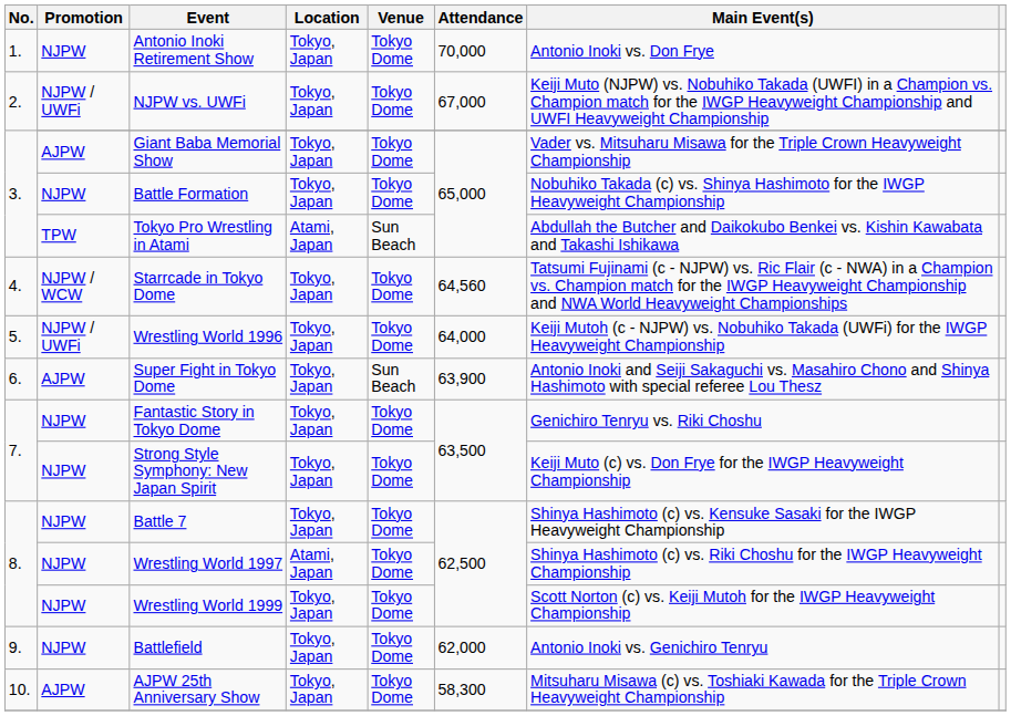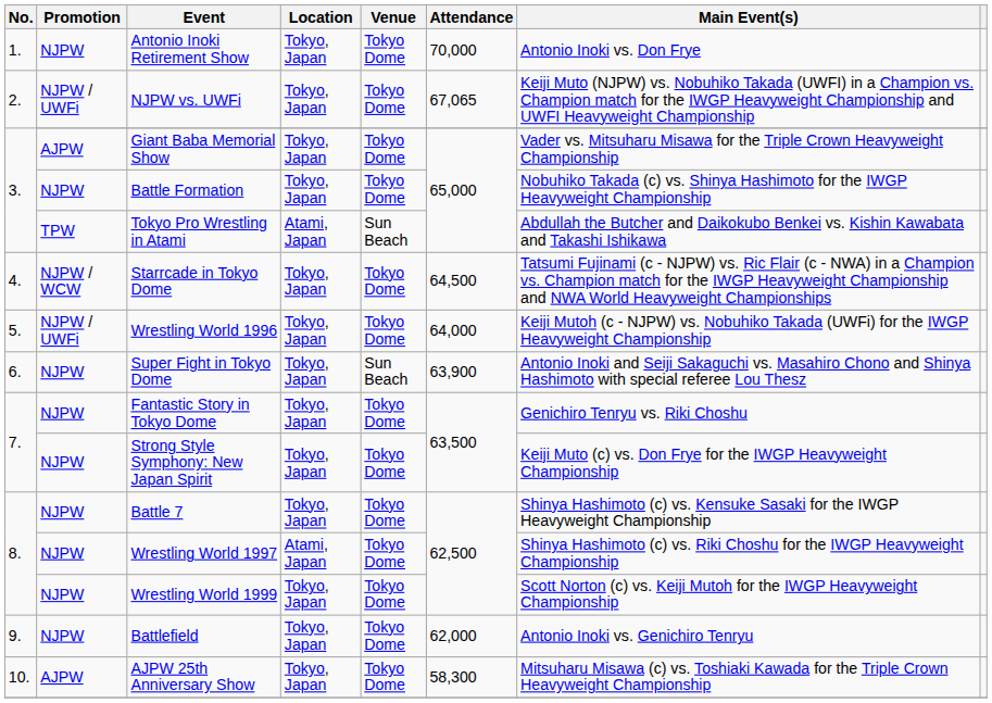 <table class="wikitable sortable" style="font-size:85%;">
 <tr>
 <th>No.</th>
 <th>Promotion</th>
 <th>Event</th>
 <th>Location</th>
 <th>Venue</th>
 <th>Attendance</th>
 <th class=unsortable>Main Event(s)</th>
 <th class=unsortable></th>
 </tr>
 <tr>
 <td>1.</td>
 <td><a href='#'>NJPW</a></td>
 <td><a href='#'>Antonio Inoki Retirement Show</a> <br> </td>
 <td><a href='#'>Tokyo</a>, <a href='#'>Japan</a></td>
 <td><a href='#'>Tokyo Dome</a></td>
 <td>70,000</td>
 <td><a href='#'>Antonio Inoki</a> vs. <a href='#'>Don Frye</a></td>
 <td></td>
 </tr>
 <tr>
 <td>2.</td>
 <td><a href='#'>NJPW</a> / <a href='#'>UWFi</a></td>
 <td><a href='#'>NJPW vs. UWFi</a> <br> </td>
 <td><a href='#'>Tokyo</a>, <a href='#'>Japan</a></td>
 <td><a href='#'>Tokyo Dome</a></td>
-<td>67,000</td>
+<td>67,065</td>
 <td><a href='#'>Keiji Muto</a> (NJPW) vs. <a href='#'>Nobuhiko Takada</a> (UWFI) in a <a href='#'>Champion vs. Champion match</a> for the <a href='#'>IWGP Heavyweight Championship</a> and <a href='#'>UWFI Heavyweight Championship</a></td>
 <td></td>
 </tr>
 <tr>
 <td rowspan=4>3.</td>
 </tr>
 <tr>
 <td><a href='#'>AJPW</a></td>
 <td><a href='#'>Giant Baba Memorial Show</a> <br> </td>
 <td><a href='#'>Tokyo</a>, <a href='#'>Japan</a></td>
 <td><a href='#'>Tokyo Dome</a></td>
 <td rowspan=3>65,000</td>
 <td><a href='#'>Vader</a> vs. <a href='#'>Mitsuharu Misawa</a> for the <a href='#'>Triple Crown Heavyweight Championship</a></td>
 <td></td>
 </tr>
 <tr>
 <td><a href='#'>NJPW</a></td>
 <td><a href='#'>Battle Formation</a> <br> </td>
 <td><a href='#'>Tokyo</a>, <a href='#'>Japan</a></td>
 <td><a href='#'>Tokyo Dome</a></td>
 <td><a href='#'>Nobuhiko Takada</a> (c) vs. <a href='#'>Shinya Hashimoto</a> for the <a href='#'>IWGP Heavyweight Championship</a></td>
 <td></td>
 </tr>
 <tr>
 <td><a href='#'>TPW</a></td>
 <td><a href='#'>Tokyo Pro Wrestling in Atami</a> <br> </td>
 <td><a href='#'>Atami</a>, <a href='#'>Japan</a></td>
 <td>Sun Beach</td>
 <td><a href='#'>Abdullah the Butcher</a> and <a href='#'>Daikokubo Benkei</a> vs. <a href='#'>Kishin Kawabata</a> and <a href='#'>Takashi Ishikawa</a></td>
 <td></td>
 </tr>
 <tr>
 <td>4.</td>
 <td><a href='#'>NJPW</a> / <a href='#'>WCW</a></td>
 <td><a href='#'>Starrcade in Tokyo Dome</a> <br> </td>
 <td><a href='#'>Tokyo</a>, <a href='#'>Japan</a></td>
 <td><a href='#'>Tokyo Dome</a></td>
-<td>64,560</td>
+<td>64,500</td>
 <td><a href='#'>Tatsumi Fujinami</a> (c - NJPW) vs. <a href='#'>Ric Flair</a> (c - NWA) in a <a href='#'>Champion vs. Champion match</a> for the <a href='#'>IWGP Heavyweight Championship</a> and <a href='#'>NWA World Heavyweight Championships</a></td>
 <td></td>
 </tr>
 <tr>
 <td>5.</td>
 <td><a href='#'>NJPW</a> / <a href='#'>UWFi</a></td>
 <td><a href='#'>Wrestling World 1996</a> <br> </td>
 <td><a href='#'>Tokyo</a>, <a href='#'>Japan</a></td>
 <td><a href='#'>Tokyo Dome</a></td>
 <td>64,000</td>
 <td><a href='#'>Keiji Mutoh</a> (c - NJPW) vs. <a href='#'>Nobuhiko Takada</a> (UWFi) for the <a href='#'>IWGP Heavyweight Championship</a></td>
 <td></td>
 </tr>
 <tr>
 <td>6.</td>
-<td><a href='#'>AJPW</a></td>
+<td><a href='#'>NJPW</a></td>
 <td><a href='#'>Super Fight in Tokyo Dome</a> <br> </td>
 <td><a href='#'>Tokyo</a>, <a href='#'>Japan</a></td>
 <td>Sun Beach</td>
 <td>63,900</td>
 <td><a href='#'>Antonio Inoki</a> and <a href='#'>Seiji Sakaguchi</a> vs. <a href='#'>Masahiro Chono</a> and <a href='#'>Shinya Hashimoto</a> with special referee <a href='#'>Lou Thesz</a></td>
 <td></td>
 </tr>
 <tr>
 <td rowspan=2>7.</td>
 <td><a href='#'>NJPW</a></td>
 <td><a href='#'>Fantastic Story in Tokyo Dome</a> <br> </td>
 <td><a href='#'>Tokyo</a>, <a href='#'>Japan</a></td>
 <td><a href='#'>Tokyo Dome</a></td>
 <td rowspan=2>63,500</td>
 <td><a href='#'>Genichiro Tenryu</a> vs. <a href='#'>Riki Choshu</a></td>
 <td></td>
 </tr>
 <tr>
 <td><a href='#'>NJPW</a></td>
 <td><a href='#'>Strong Style Symphony: New Japan Spirit</a> <br> </td>
 <td><a href='#'>Tokyo</a>, <a href='#'>Japan</a></td>
 <td><a href='#'>Tokyo Dome</a></td>
 <td><a href='#'>Keiji Muto</a> (c) vs. <a href='#'>Don Frye</a> for the <a href='#'>IWGP Heavyweight Championship</a></td>
 <td></td>
 </tr>
 <tr>
 <td rowspan=3>8.</td>
 <td><a href='#'>NJPW</a></td>
 <td><a href='#'>Battle 7</a> <br> </td>
 <td><a href='#'>Tokyo</a>, <a href='#'>Japan</a></td>
 <td><a href='#'>Tokyo Dome</a></td>
 <td rowspan=3>62,500</td>
 <td><a href='#'>Shinya Hashimoto</a> (c) vs. <a href='#'>Kensuke Sasaki</a> for the IWGP Heavyweight Championship</td>
 <td></td>
 </tr>
 <tr>
 <td><a href='#'>NJPW</a></td>
 <td><a href='#'>Wrestling World 1997</a> <br> </td>
 <td><a href='#'>Atami</a>, <a href='#'>Japan</a></td>
 <td><a href='#'>Tokyo Dome</a></td>
 <td><a href='#'>Shinya Hashimoto</a> (c) vs. <a href='#'>Riki Choshu</a> for the <a href='#'>IWGP Heavyweight Championship</a></td>
 <td></td>
 </tr>
 <tr>
 <td><a href='#'>NJPW</a></td>
 <td><a href='#'>Wrestling World 1999</a> <br> </td>
 <td><a href='#'>Tokyo</a>, <a href='#'>Japan</a></td>
 <td><a href='#'>Tokyo Dome</a></td>
 <td><a href='#'>Scott Norton</a> (c) vs. <a href='#'>Keiji Mutoh</a> for the <a href='#'>IWGP Heavyweight Championship</a></td>
 <td></td>
 </tr>
 <tr>
 <td>9.</td>
 <td><a href='#'>NJPW</a></td>
 <td><a href='#'>Battlefield</a> <br> </td>
 <td><a href='#'>Tokyo</a>, <a href='#'>Japan</a></td>
 <td><a href='#'>Tokyo Dome</a></td>
 <td>62,000</td>
 <td><a href='#'>Antonio Inoki</a> vs. <a href='#'>Genichiro Tenryu</a></td>
 <td></td>
 </tr>
 <tr>
 <td>10.</td>
 <td><a href='#'>AJPW</a></td>
 <td><a href='#'>AJPW 25th Anniversary Show</a> <br> </td>
 <td><a href='#'>Tokyo</a>, <a href='#'>Japan</a></td>
 <td><a href='#'>Tokyo Dome</a></td>
 <td>58,300</td>
 <td><a href='#'>Mitsuharu Misawa</a> (c) vs. <a href='#'>Toshiaki Kawada</a> for the <a href='#'>Triple Crown Heavyweight Championship</a></td>
 <td></td>
 </tr>
 <tr>
 </tr>
 </table>
